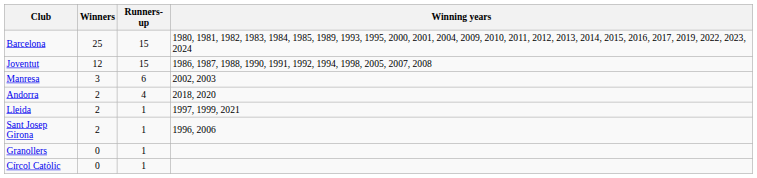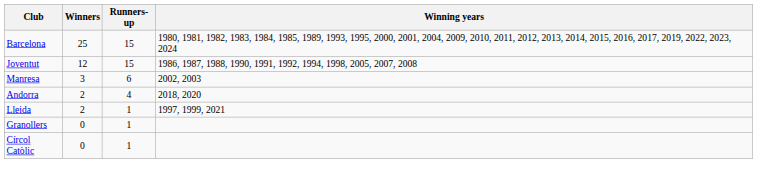 <table class="wikitable">
 <tr>
 <th>Club</th>
 <th>Winners</th>
 <th>Runners-up</th>
 <th>Winning years</th>
 </tr>
 <tr>
 <td><a href='#'>Barcelona</a></td>
 <td align="center">25</td>
 <td align="center">15</td>
 <td>1980, 1981, 1982, 1983, 1984, 1985, 1989, 1993, 1995, 2000, 2001, 2004, 2009, 2010, 2011, 2012, 2013, 2014, 2015, 2016, 2017, 2019, 2022, 2023, 2024</td>
 </tr>
 <tr>
 <td><a href='#'>Joventut</a></td>
 <td align="center">12</td>
 <td align="center">15</td>
 <td>1986, 1987, 1988, 1990, 1991, 1992, 1994, 1998, 2005, 2007, 2008</td>
 </tr>
 <tr>
 <td><a href='#'>Manresa</a></td>
 <td align="center">3</td>
 <td align="center">6</td>
 <td>2002, 2003</td>
 </tr>
 <tr>
 <td><a href='#'>Andorra</a></td>
 <td align="center">2</td>
 <td align="center">4</td>
 <td>2018, 2020</td>
 </tr>
 <tr>
 <td><a href='#'>Lleida</a></td>
 <td align="center">2</td>
 <td align="center">1</td>
 <td>1997, 1999, 2021</td>
 </tr>
 <tr>
-<td><a href='#'>Sant Josep Girona</a></td>
-<td align="center">2</td>
-<td align="center">1</td>
-<td>1996, 2006</td>
-</tr>
-<tr>
 <td><a href='#'>Granollers</a></td>
 <td align="center">0</td>
 <td align="center">1</td>
 <td></td>
 </tr>
 <tr>
 <td><a href='#'>Círcol Catòlic</a></td>
 <td align="center">0</td>
 <td align="center">1</td>
 <td></td>
 </tr>
 </table>
